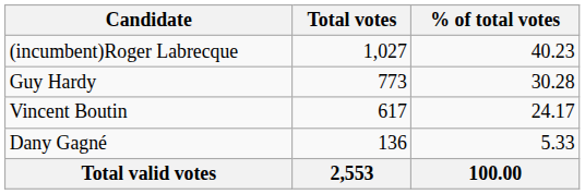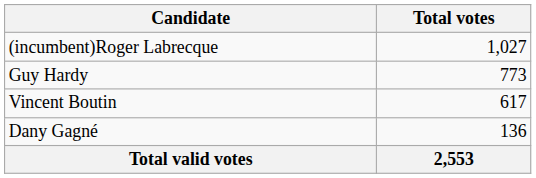 <table style="width:475px;" class="wikitable">
 <tr bgcolor="#EEEEEE">
 <th align="left">Candidate</th>
 <th align="right">Total votes</th>
-<th align="right">% of total votes</th>
 </tr>
 <tr>
 <td align="left">(incumbent)Roger Labrecque</td>
 <td align="right">1,027</td>
-<td align="right">40.23</td>
 </tr>
 <tr>
 <td align="left">Guy Hardy</td>
 <td align="right">773</td>
-<td align="right">30.28</td>
 </tr>
 <tr>
 <td align="left">Vincent Boutin</td>
 <td align="right">617</td>
-<td align="right">24.17</td>
 </tr>
 <tr>
 <td align="left">Dany Gagné</td>
 <td align="right">136</td>
-<td align="right">5.33</td>
 </tr>
 <tr bgcolor="#EEEEEE">
 <th align="left">Total valid votes</th>
 <th align="right">2,553</th>
-<th align="right">100.00</th>
 </tr>
 </table>
